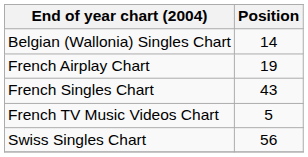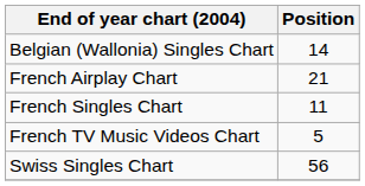 <table class="wikitable sortable">
 <tr>
 <th>End of year chart (2004)</th>
 <th>Position</th>
 </tr>
 <tr>
 <td>Belgian (Wallonia) Singles Chart</td>
 <td align="center">14</td>
 </tr>
 <tr>
 <td>French Airplay Chart</td>
-<td align="center">19</td>
+<td align="center">21</td>
 </tr>
 <tr>
 <td>French Singles Chart</td>
-<td align="center">43</td>
+<td align="center">11</td>
 </tr>
 <tr>
 <td>French TV Music Videos Chart</td>
 <td align="center">5</td>
 </tr>
 <tr>
 <td>Swiss Singles Chart</td>
 <td align="center">56</td>
 </tr>
 <tr>
 </tr>
 </table>
